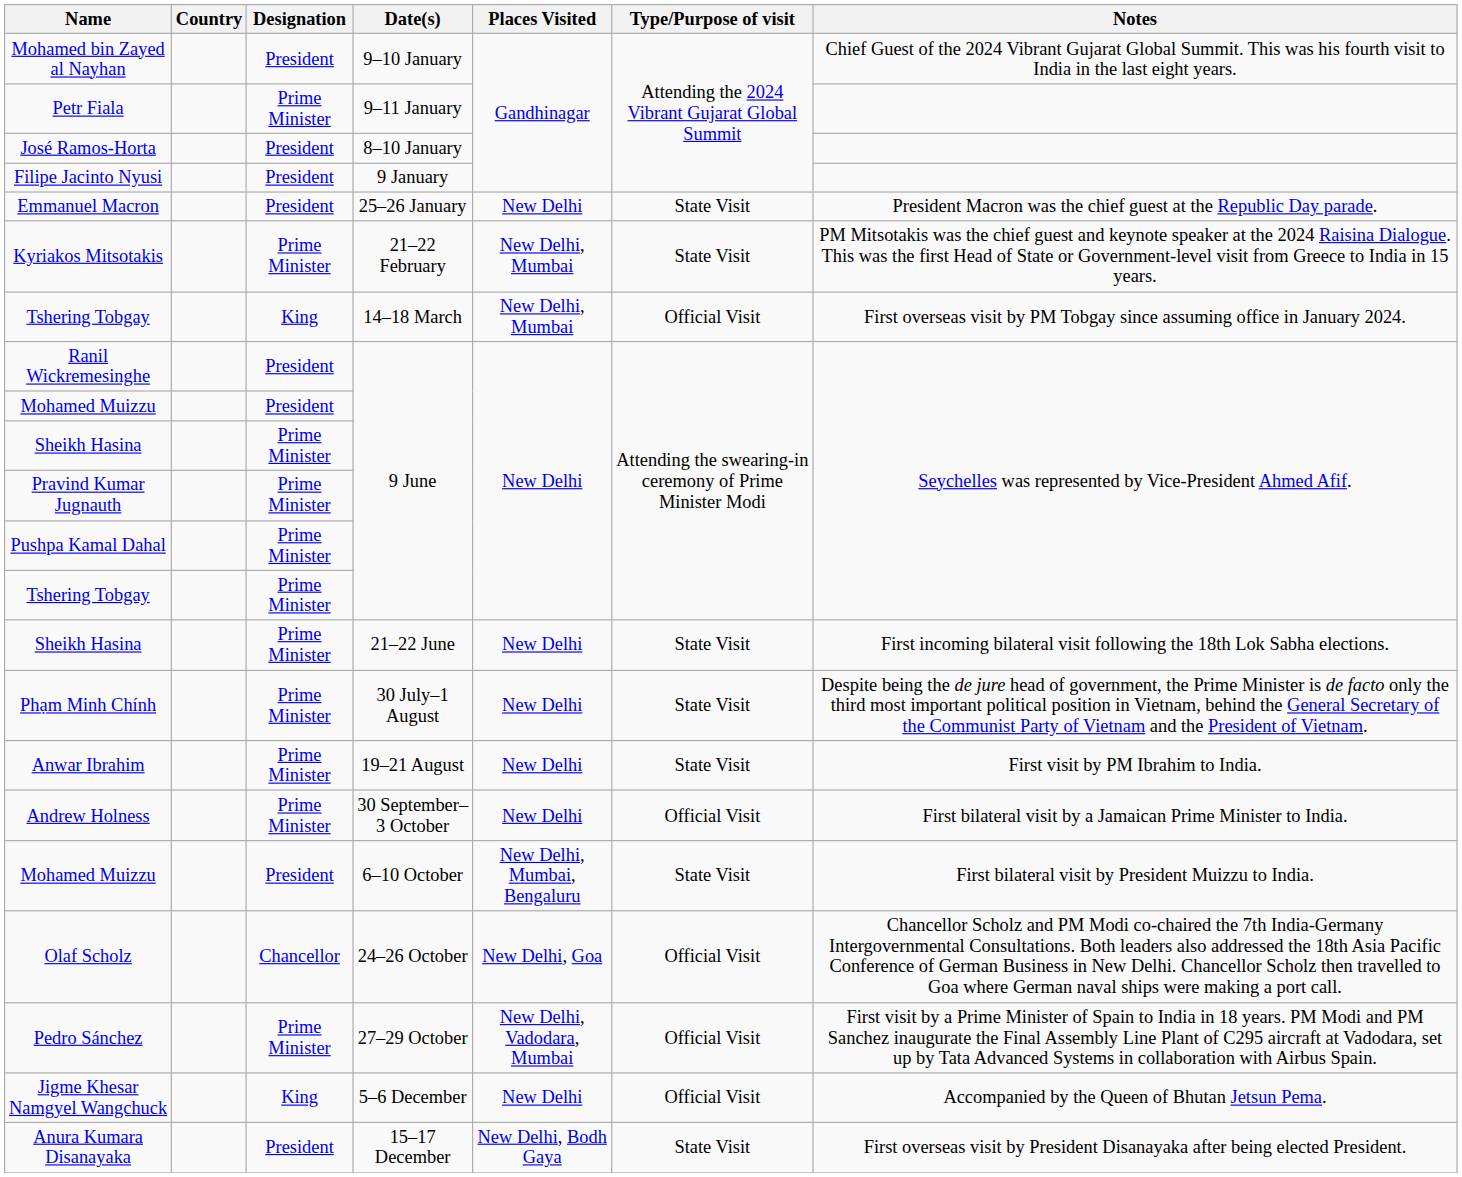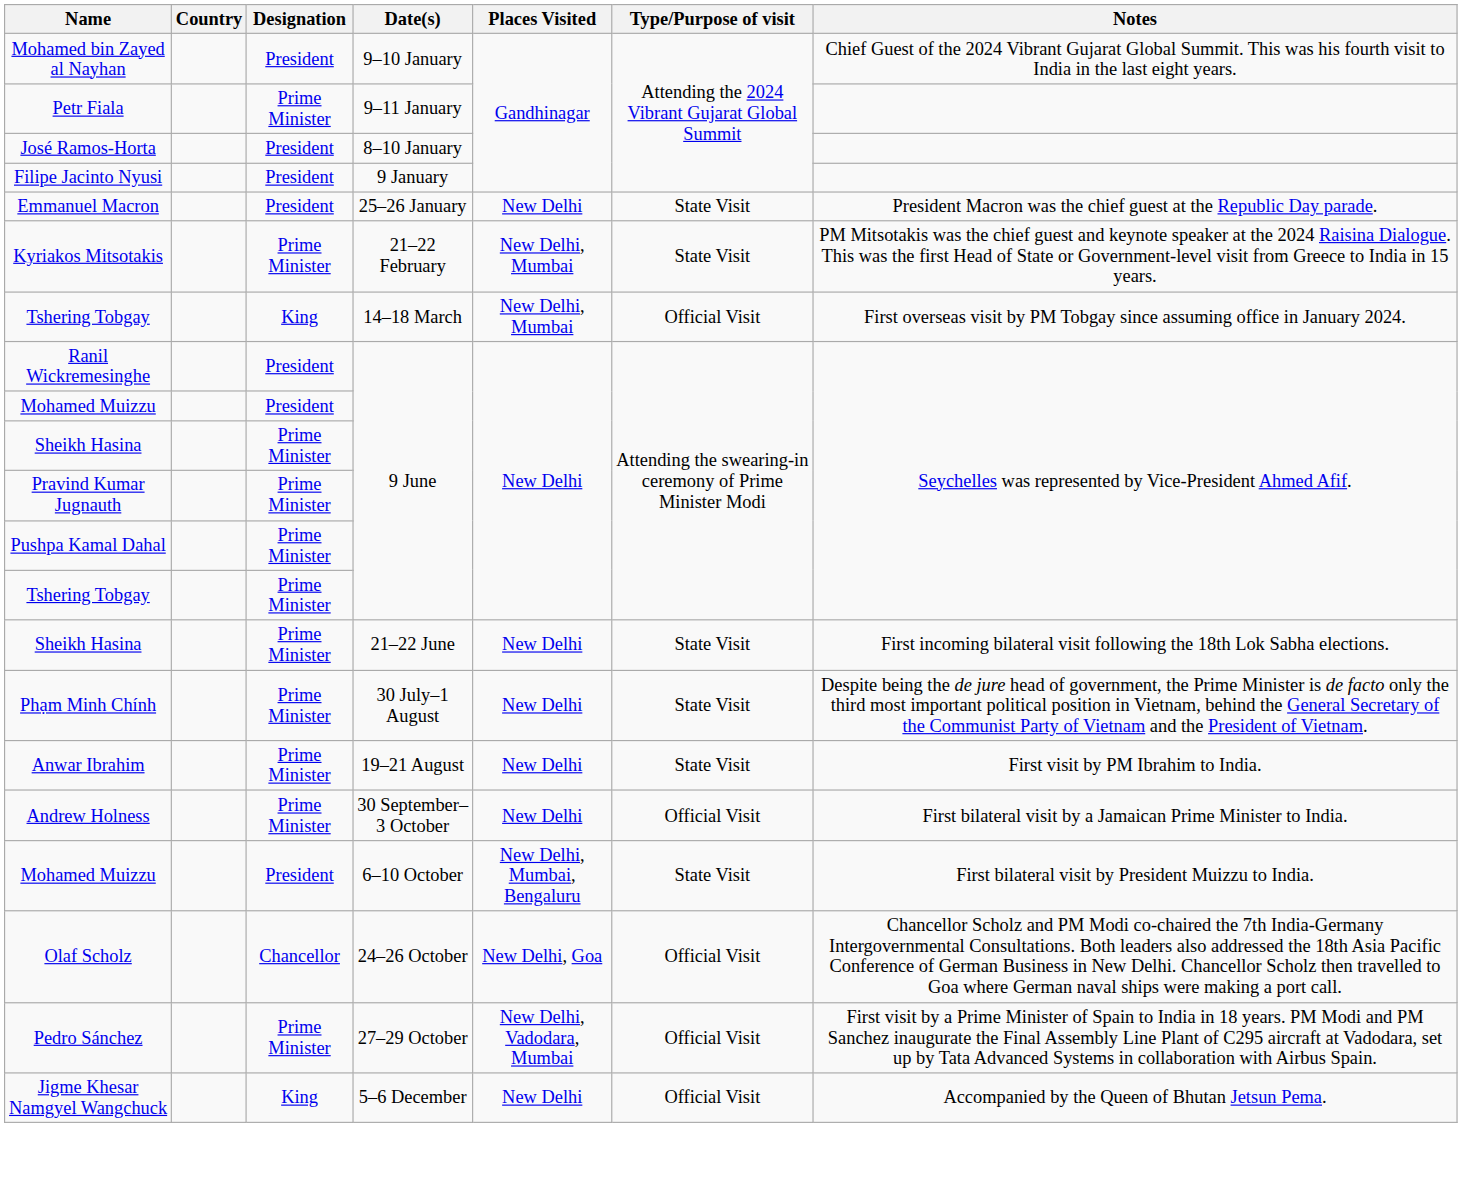 <table class="wikitable" style="border-collapse:collapse; text-align:center" width="100%">
 <tr>
 <th>Name</th>
 <th>Country</th>
 <th>Designation</th>
 <th>Date(s)</th>
 <th>Places Visited</th>
 <th>Type/Purpose of visit</th>
 <th>Notes</th>
 </tr>
 <tr>
 <td><a href='#'>Mohamed bin Zayed al Nayhan</a></td>
 <td></td>
 <td><a href='#'>President</a></td>
 <td>9–10 January</td>
 <td rowspan="4"><a href='#'>Gandhinagar</a></td>
 <td rowspan="4">Attending the <a href='#'>2024 Vibrant Gujarat Global Summit</a></td>
 <td>Chief Guest of the 2024 Vibrant Gujarat Global Summit. This was his fourth visit to India in the last eight years.</td>
 </tr>
 <tr>
 <td><a href='#'>Petr Fiala</a></td>
 <td></td>
 <td><a href='#'>Prime Minister</a></td>
 <td>9–11 January</td>
 <td></td>
 </tr>
 <tr>
 <td><a href='#'>José Ramos-Horta</a></td>
 <td></td>
 <td><a href='#'>President</a></td>
 <td>8–10 January</td>
 <td></td>
 </tr>
 <tr>
 <td><a href='#'>Filipe Jacinto Nyusi</a></td>
 <td></td>
 <td><a href='#'>President</a></td>
 <td>9 January</td>
 <td></td>
 </tr>
 <tr>
 <td><a href='#'>Emmanuel Macron</a></td>
 <td></td>
 <td><a href='#'>President</a></td>
 <td>25–26 January</td>
 <td><a href='#'>New Delhi</a></td>
 <td>State Visit</td>
 <td>President Macron was the chief guest at the <a href='#'>Republic Day parade</a>.</td>
 </tr>
 <tr>
 <td><a href='#'>Kyriakos Mitsotakis</a></td>
 <td></td>
 <td><a href='#'>Prime Minister</a></td>
 <td>21–22 February</td>
 <td><a href='#'>New Delhi</a>, <a href='#'>Mumbai</a></td>
 <td>State Visit</td>
 <td>PM Mitsotakis was the chief guest and keynote speaker at the 2024 <a href='#'>Raisina Dialogue</a>. This was the first Head of State or Government-level visit from Greece to India in 15 years.</td>
 </tr>
 <tr>
 <td><a href='#'>Tshering Tobgay</a></td>
 <td></td>
 <td><a href='#'>King</a></td>
 <td>14–18 March</td>
 <td><a href='#'>New Delhi</a>, <a href='#'>Mumbai</a></td>
 <td>Official Visit</td>
 <td>First overseas visit by PM Tobgay since assuming office in January 2024.</td>
 </tr>
 <tr>
 <td><a href='#'>Ranil Wickremesinghe</a></td>
 <td></td>
 <td><a href='#'>President</a></td>
 <td rowspan="6">9 June</td>
 <td rowspan="6"><a href='#'>New Delhi</a></td>
 <td rowspan="6">Attending the  swearing-in ceremony of Prime Minister Modi</td>
 <td rowspan="6"><a href='#'>Seychelles</a> was represented by Vice-President <a href='#'>Ahmed Afif</a>.</td>
 </tr>
 <tr>
 <td><a href='#'>Mohamed Muizzu</a></td>
 <td></td>
 <td><a href='#'>President</a></td>
 </tr>
 <tr>
 <td><a href='#'>Sheikh Hasina</a></td>
 <td></td>
 <td><a href='#'>Prime Minister</a></td>
 </tr>
 <tr>
 <td><a href='#'>Pravind Kumar Jugnauth</a></td>
 <td></td>
 <td><a href='#'>Prime Minister</a></td>
 </tr>
 <tr>
 <td><a href='#'>Pushpa Kamal Dahal</a></td>
 <td></td>
 <td><a href='#'>Prime Minister</a></td>
 </tr>
 <tr>
 <td><a href='#'>Tshering Tobgay</a></td>
 <td></td>
 <td><a href='#'>Prime Minister</a></td>
 </tr>
 <tr>
 <td><a href='#'>Sheikh Hasina</a></td>
 <td></td>
 <td><a href='#'>Prime Minister</a></td>
 <td>21–22 June</td>
 <td><a href='#'>New Delhi</a></td>
 <td>State Visit</td>
 <td>First incoming bilateral visit following the 18th Lok Sabha elections.</td>
 </tr>
 <tr>
 <td><a href='#'>Phạm Minh Chính</a></td>
 <td></td>
 <td><a href='#'>Prime Minister</a></td>
 <td>30 July–1 August</td>
 <td><a href='#'>New Delhi</a></td>
 <td>State Visit</td>
 <td>Despite being the <em>de jure</em> head of government, the Prime Minister is <em>de facto</em> only the third most important political position in Vietnam, behind the <a href='#'>General Secretary of the Communist Party of Vietnam</a> and the <a href='#'>President of Vietnam</a>.</td>
 </tr>
 <tr>
 <td><a href='#'>Anwar Ibrahim</a></td>
 <td></td>
 <td><a href='#'>Prime Minister</a></td>
 <td>19–21 August</td>
 <td><a href='#'>New Delhi</a></td>
 <td>State Visit</td>
 <td>First visit by PM Ibrahim to India.</td>
 </tr>
 <tr>
 <td><a href='#'>Andrew Holness</a></td>
 <td></td>
 <td><a href='#'>Prime Minister</a></td>
 <td>30 September–3 October</td>
 <td><a href='#'>New Delhi</a></td>
 <td>Official Visit</td>
 <td>First bilateral visit by a Jamaican Prime Minister to India.</td>
 </tr>
 <tr>
 <td><a href='#'>Mohamed Muizzu</a></td>
 <td></td>
 <td><a href='#'>President</a></td>
 <td>6–10 October</td>
 <td><a href='#'>New Delhi</a>, <a href='#'>Mumbai</a>, <a href='#'>Bengaluru</a></td>
 <td>State Visit</td>
 <td>First bilateral visit by President Muizzu to India.</td>
 </tr>
 <tr>
 <td><a href='#'>Olaf Scholz</a></td>
 <td></td>
 <td><a href='#'>Chancellor</a></td>
 <td>24–26 October</td>
 <td><a href='#'>New Delhi</a>, <a href='#'>Goa</a></td>
 <td>Official Visit</td>
 <td>Chancellor Scholz and PM Modi co-chaired the 7th India-Germany Intergovernmental Consultations. Both leaders also addressed the 18th Asia Pacific Conference of German Business in New Delhi. Chancellor Scholz then travelled to Goa where German naval ships were making a port call.</td>
 </tr>
 <tr>
 <td><a href='#'>Pedro Sánchez</a></td>
 <td></td>
 <td><a href='#'>Prime Minister</a></td>
 <td>27–29 October</td>
 <td><a href='#'>New Delhi</a>, <a href='#'>Vadodara</a>, <a href='#'>Mumbai</a></td>
 <td>Official Visit</td>
 <td>First visit by a Prime Minister of Spain to India in 18 years. PM Modi and PM Sanchez inaugurate the Final Assembly Line Plant of C295 aircraft at Vadodara, set up by Tata Advanced Systems in collaboration with Airbus Spain.</td>
 </tr>
 <tr>
 <td><a href='#'>Jigme Khesar Namgyel Wangchuck</a></td>
 <td></td>
 <td><a href='#'>King</a></td>
 <td>5–6 December</td>
 <td><a href='#'>New Delhi</a></td>
 <td>Official Visit</td>
 <td>Accompanied by the Queen of Bhutan <a href='#'>Jetsun Pema</a>.</td>
 </tr>
-<tr>
-<td><a href='#'>Anura Kumara Disanayaka</a></td>
-<td></td>
-<td><a href='#'>President</a></td>
-<td>15–17 December</td>
-<td><a href='#'>New Delhi</a>, <a href='#'>Bodh Gaya</a></td>
-<td>State Visit</td>
-<td>First overseas visit by President Disanayaka after being elected President.</td>
-</tr>
 </table>
